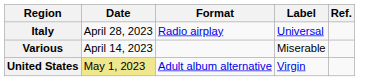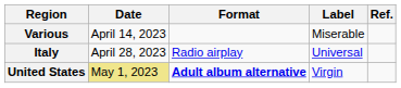 <table class="wikitable plainrowheaders">
 <tr>
 <th scope="col">Region</th>
 <th scope="col">Date</th>
 <th scope="col">Format</th>
 <th scope="col">Label</th>
 <th scope="col">Ref.</th>
 </tr>
 <tr>
+<th scope="row">Various</th>
+<td>April 14, 2023</td>
+<td></td>
+<td>Miserable</td>
+<td style="text-align:center;"></td>
+</tr>
+<tr>
 <th scope="row">Italy</th>
 <td>April 28, 2023</td>
 <td><a href='#'>Radio airplay</a></td>
 <td><a href='#'>Universal</a></td>
 <td style="text-align:center;"></td>
 </tr>
 <tr>
-<th scope="row">Various</th>
-<td>April 14, 2023</td>
-<td></td>
-<td>Miserable</td>
-<td style="text-align:center;"></td>
-</tr>
-<tr>
 <th scope="row">United States</th>
 <td style="background: khaki;">May 1, 2023</td>
-<td><a href='#'>Adult album alternative</a></td>
+<td><strong><a href='#'>Adult album alternative</a></strong></td>
 <td><a href='#'>Virgin</a></td>
 <td style="text-align:center;"></td>
 </tr>
 </table>
